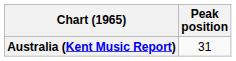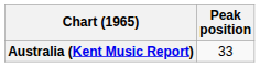 <table class="wikitable plainrowheaders" style="text-align:center;">
 <tr>
 <th scope="col">Chart (1965)</th>
 <th scope="col">Peak<br>position</th>
 </tr>
 <tr>
 <th scope="row">Australia (<a href='#'>Kent Music Report</a>)</th>
-<td>31</td>
+<td>33</td>
 </tr>
 </table>
